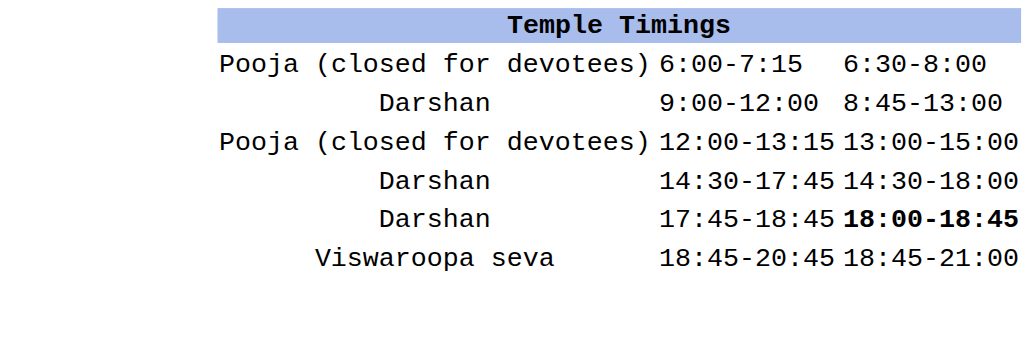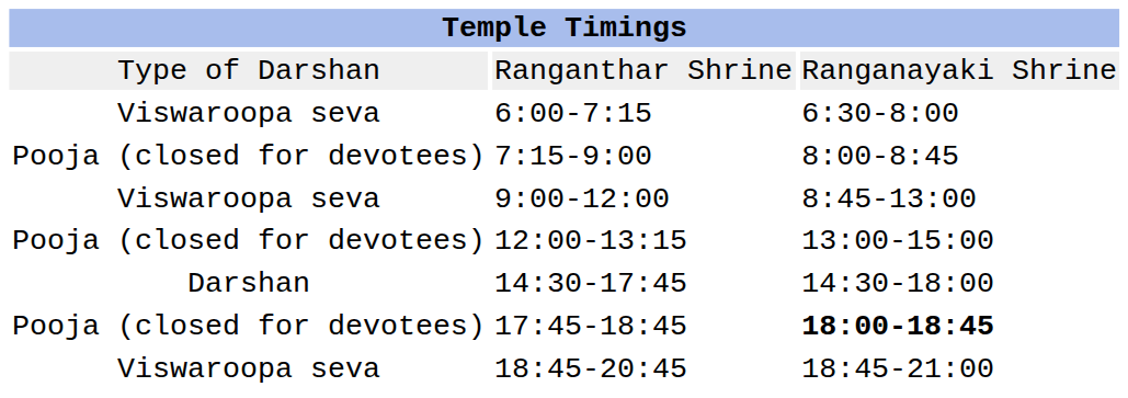 <table class="toccolours" style="clear:right; float:right; background:#ffffff; margin: 0 0 0.5em 1em; width:270">
 <tr>
 <th style="background:#A8BDEC" align="center" colspan="3"><strong>Temple Timings</strong></th>
 </tr>
 <tr>
-<td align="center">Pooja (closed for devotees)</td>
+<td align="center" style="background:#efefef">Type of Darshan</td>
+<td style="background:#efefef">Ranganthar Shrine</td>
+<td style="background:#efefef">Ranganayaki Shrine</td>
+</tr>
+<tr>
+<td align="center">Viswaroopa seva</td>
 <td>6:00-7:15</td>
 <td>6:30-8:00</td>
 </tr>
 <tr>
-<td align="center">Darshan</td>
+<td align="center">Pooja (closed for devotees)</td>
+<td>7:15-9:00</td>
+<td>8:00-8:45</td>
+</tr>
+<tr>
+<td align="center">Viswaroopa seva</td>
 <td>9:00-12:00</td>
 <td>8:45-13:00</td>
 </tr>
 <tr>
 <td align="center">Pooja (closed for devotees)</td>
 <td>12:00-13:15</td>
 <td>13:00-15:00</td>
 </tr>
 <tr>
 <td align="center">Darshan</td>
 <td>14:30-17:45</td>
 <td>14:30-18:00</td>
 </tr>
 <tr>
-<td align="center">Darshan</td>
+<td align="center">Pooja (closed for devotees)</td>
 <td>17:45-18:45</td>
 <td><strong>18:00-18:45</strong></td>
 </tr>
 <tr>
 <td align="center">Viswaroopa seva</td>
 <td>18:45-20:45</td>
 <td>18:45-21:00</td>
 </tr>
 </table>
